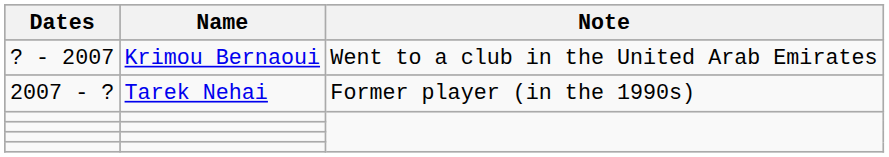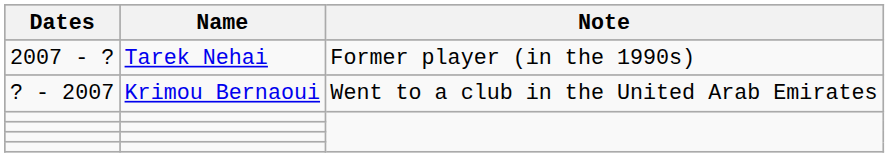 <table class="wikitable">
 <tr>
 <th>Dates</th>
 <th>Name</th>
 <th>Note</th>
 </tr>
 <tr>
+<td>2007 - ?</td>
+<td> <a href='#'>Tarek Nehai</a></td>
+<td>Former player (in the 1990s)</td>
+</tr>
+<tr>
 <td>? - 2007</td>
 <td> <a href='#'>Krimou Bernaoui</a></td>
 <td>Went to a club in the United Arab Emirates</td>
-</tr>
-<tr>
-<td>2007 - ?</td>
-<td> <a href='#'>Tarek Nehai</a></td>
-<td>Former player (in the 1990s)</td>
 </tr>
 <tr>
 <td></td>
 <td></td>
 </tr>
 <tr>
 <td></td>
 <td></td>
 </tr>
 <tr>
 <td></td>
 <td></td>
 </tr>
 <tr>
 <td></td>
 <td></td>
 </tr>
 </table>
